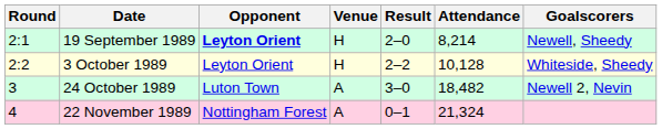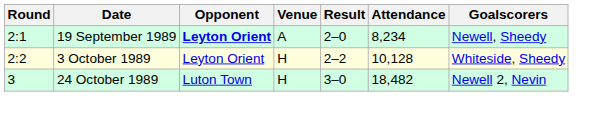 <table class="wikitable">
 <tr>
 <th>Round</th>
 <th>Date</th>
 <th>Opponent</th>
 <th>Venue</th>
 <th>Result</th>
 <th>Attendance</th>
 <th>Goalscorers</th>
 </tr>
 <tr style="background-color: #d0ffe3;">
 <td>2:1</td>
 <td>19 September 1989</td>
 <td><strong><a href='#'>Leyton Orient</a></strong></td>
-<td>H</td>
+<td>A</td>
 <td>2–0</td>
-<td>8,214</td>
+<td>8,234</td>
 <td><a href='#'>Newell</a>, <a href='#'>Sheedy</a></td>
 </tr>
 <tr style="background-color: #ffffdd;">
 <td>2:2</td>
 <td>3 October 1989</td>
 <td><a href='#'>Leyton Orient</a></td>
 <td>H</td>
 <td>2–2</td>
 <td>10,128</td>
 <td><a href='#'>Whiteside</a>, <a href='#'>Sheedy</a></td>
 </tr>
 <tr style="background-color: #d0ffe3;">
 <td>3</td>
 <td>24 October 1989</td>
 <td><a href='#'>Luton Town</a></td>
-<td>A</td>
+<td>H</td>
 <td>3–0</td>
 <td>18,482</td>
 <td><a href='#'>Newell</a> 2, <a href='#'>Nevin</a></td>
 </tr>
-<tr style="background-color: #ffd0e3;">
-<td>4</td>
-<td>22 November 1989</td>
-<td><a href='#'>Nottingham Forest</a></td>
-<td>A</td>
-<td>0–1</td>
-<td>21,324</td>
-<td></td>
-</tr>
 </table>
